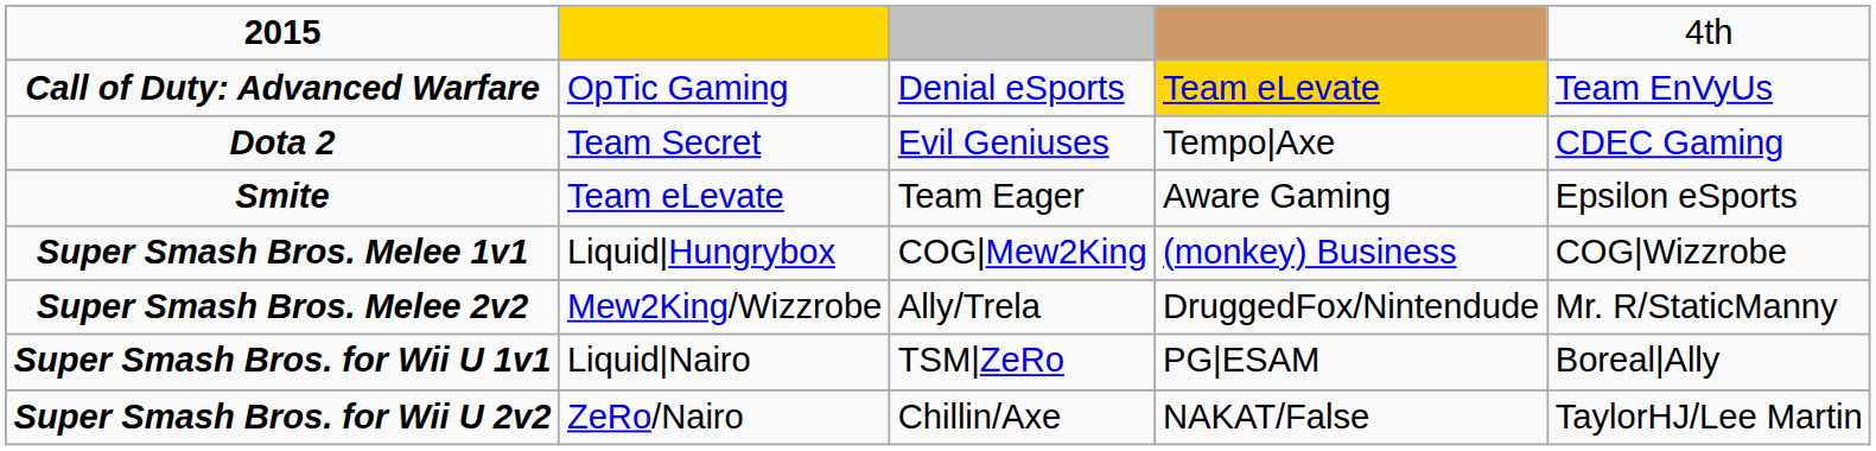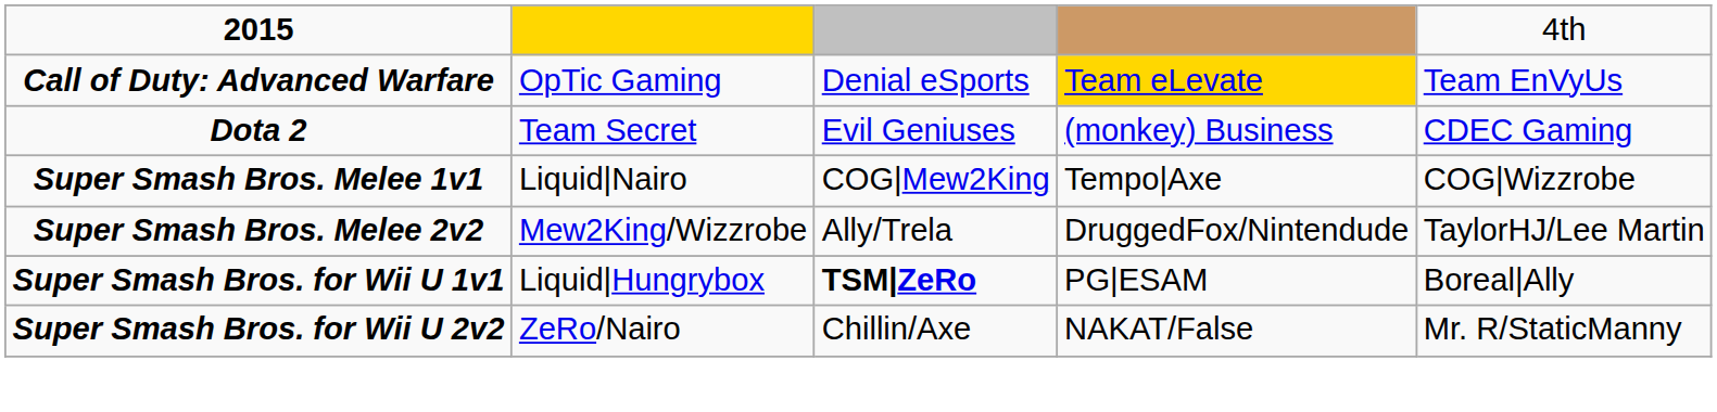 <table class="wikitable" style="text-align:left">
 <tr>
 <td style="text-align:center"><strong>2015</strong></td>
 <td style="text-align:center; background:gold;"></td>
 <td style="text-align:center; background:silver;"></td>
 <td style="text-align:center; background:#c96;"></td>
 <td style="text-align:center">4th</td>
 </tr>
 <tr>
 <td style="text-align:center"><strong><em>Call of Duty: Advanced Warfare</em></strong></td>
 <td><a href='#'>OpTic Gaming</a></td>
 <td><a href='#'>Denial eSports</a></td>
 <td style="background: gold;"><a href='#'>Team eLevate</a></td>
 <td><a href='#'>Team EnVyUs</a></td>
 </tr>
 <tr>
 <td style="text-align:center"><strong><em>Dota 2</em></strong></td>
 <td><a href='#'>Team Secret</a></td>
 <td><a href='#'>Evil Geniuses</a></td>
-<td> Tempo|Axe</td>
+<td><a href='#'>(monkey) Business</a></td>
 <td><a href='#'>CDEC Gaming</a></td>
 </tr>
 <tr>
-<td style="text-align:center"><strong><em>Smite</em></strong></td>
-<td><a href='#'>Team eLevate</a></td>
-<td>Team Eager</td>
-<td>Aware Gaming</td>
-<td>Epsilon eSports</td>
-</tr>
-<tr>
 <td style="text-align:center"><strong><em>Super Smash Bros. Melee 1v1</em></strong></td>
-<td> Liquid|<a href='#'>Hungrybox</a></td>
+<td> Liquid|Nairo</td>
 <td> COG|<a href='#'>Mew2King</a></td>
-<td><a href='#'>(monkey) Business</a></td>
+<td> Tempo|Axe</td>
 <td> COG|Wizzrobe</td>
 </tr>
 <tr>
 <td style="text-align:center"><strong><em>Super Smash Bros. Melee 2v2</em></strong></td>
 <td> <a href='#'>Mew2King</a>/Wizzrobe</td>
 <td> Ally/Trela</td>
 <td> DruggedFox/Nintendude</td>
-<td> Mr. R/StaticManny</td>
+<td> TaylorHJ/Lee Martin</td>
 </tr>
 <tr>
 <td style="text-align:center"><strong><em>Super Smash Bros. for Wii U 1v1</em></strong></td>
-<td> Liquid|Nairo</td>
-<td> TSM|<a href='#'>ZeRo</a></td>
+<td> Liquid|<a href='#'>Hungrybox</a></td>
+<td><strong> TSM|<a href='#'>ZeRo</a></strong></td>
 <td> PG|ESAM</td>
 <td> Boreal|Ally</td>
 </tr>
 <tr>
 <td style="text-align:center"><strong><em>Super Smash Bros. for Wii U 2v2</em></strong></td>
 <td> <a href='#'>ZeRo</a>/Nairo</td>
 <td> Chillin/Axe</td>
 <td> NAKAT/False</td>
-<td> TaylorHJ/Lee Martin</td>
+<td> Mr. R/StaticManny</td>
 </tr>
 </table>
